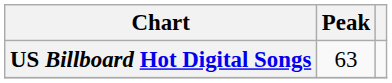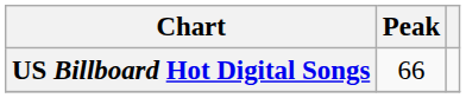 <table class="wikitable plainrowheaders" style="text-align:center;">
 <tr>
 <th scope="col">Chart</th>
 <th scope="col">Peak</th>
 <th scope="col" class="unsortable"></th>
 </tr>
 <tr>
 <th scope="row">US <em>Billboard</em> <a href='#'>Hot Digital Songs</a></th>
-<td>63</td>
+<td>66</td>
 <td></td>
 </tr>
 <tr>
 </tr>
 </table>
